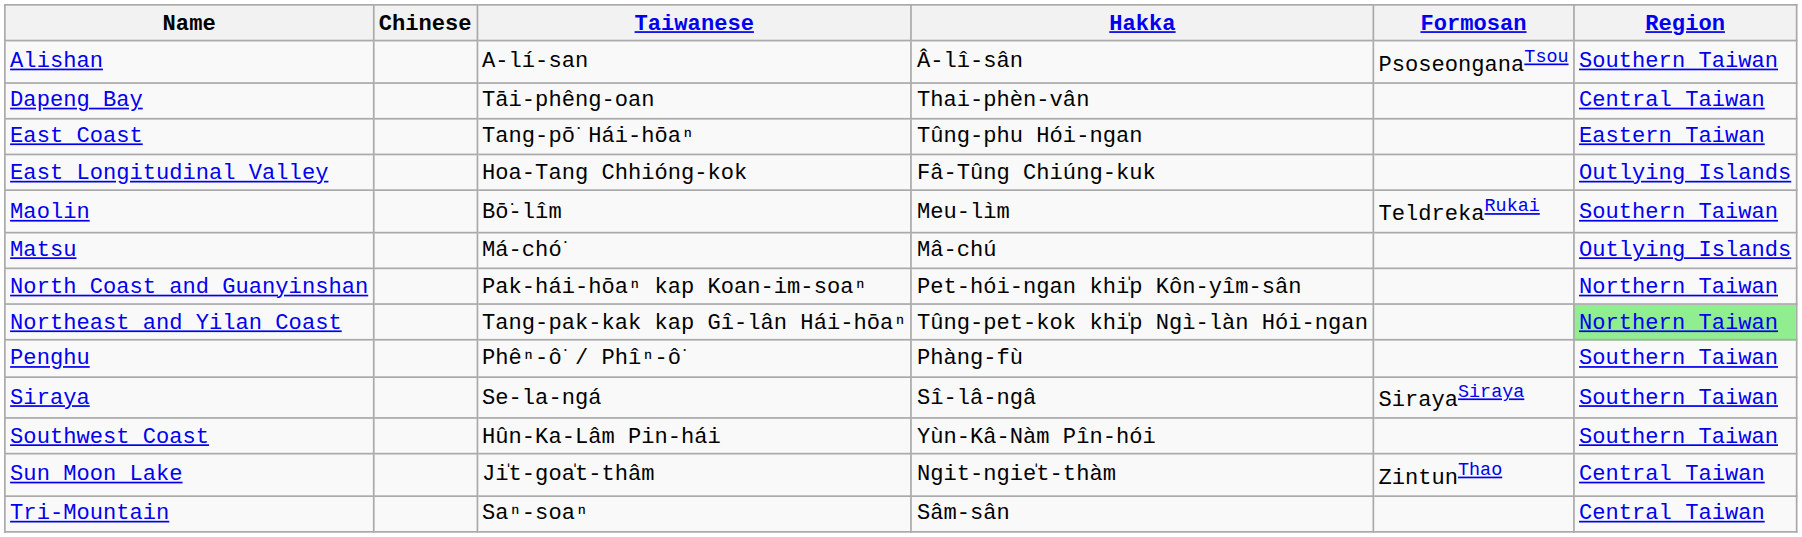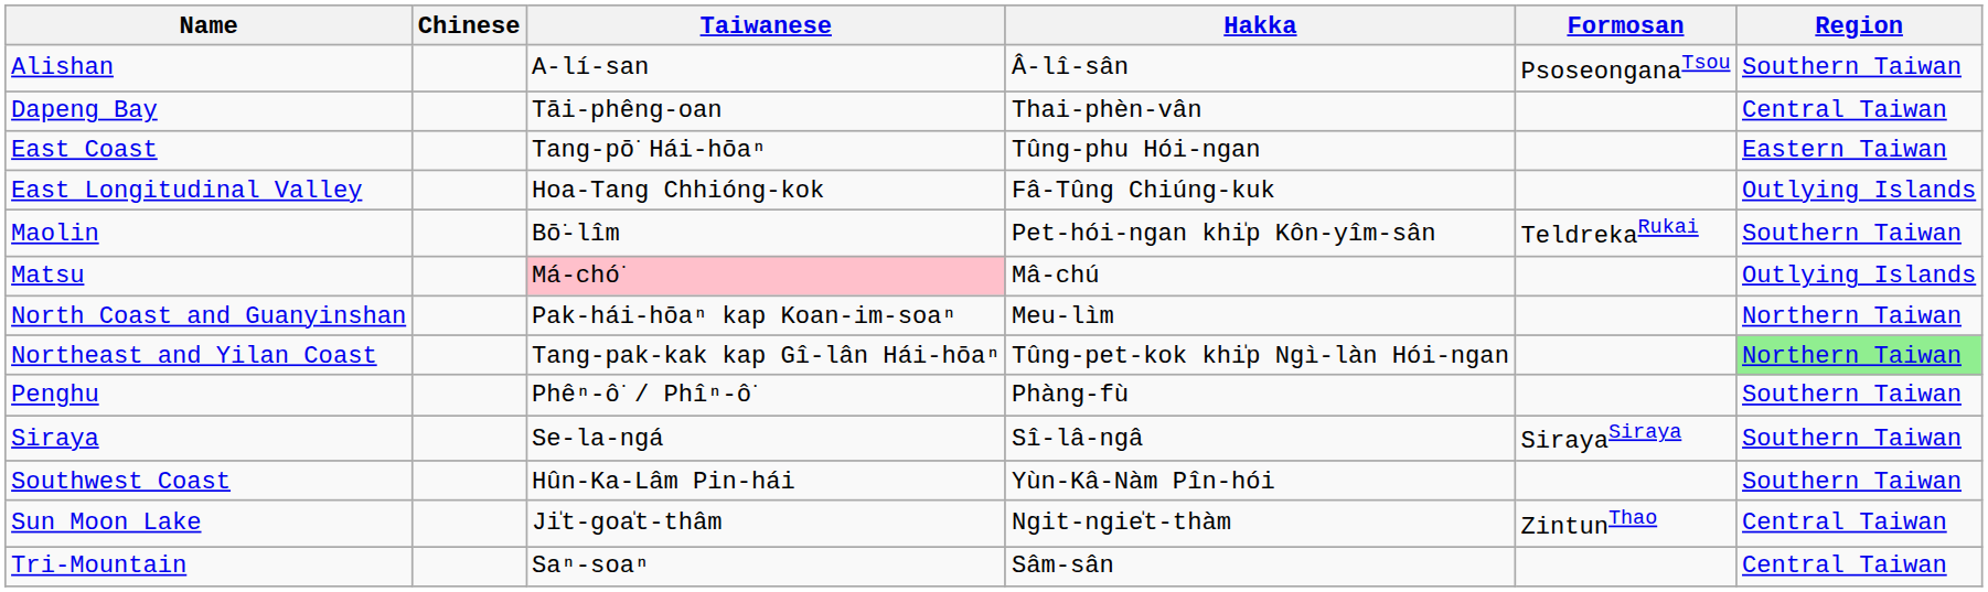 <table class=wikitable>
 <tr>
 <th>Name</th>
 <th>Chinese</th>
 <th><a href='#'>Taiwanese</a></th>
 <th><a href='#'>Hakka</a></th>
 <th><a href='#'>Formosan</a></th>
 <th><a href='#'>Region</a></th>
 </tr>
 <tr>
 <td><a href='#'>Alishan</a></td>
 <td></td>
 <td>A-lí-san</td>
 <td>Â-lî-sân</td>
 <td>Psoseongana<sup><a href='#'>Tsou</a></sup></td>
 <td><a href='#'>Southern Taiwan</a></td>
 </tr>
 <tr>
 <td><a href='#'>Dapeng Bay</a></td>
 <td></td>
 <td>Tāi-phêng-oan</td>
 <td>Thai-phèn-vân</td>
 <td></td>
 <td><a href='#'>Central Taiwan</a></td>
 </tr>
 <tr>
 <td><a href='#'>East Coast</a></td>
 <td></td>
 <td>Tang-pō͘ Hái-hōaⁿ</td>
 <td>Tûng-phu Hói-ngan</td>
 <td></td>
 <td><a href='#'>Eastern Taiwan</a></td>
 </tr>
 <tr>
 <td><a href='#'>East Longitudinal Valley</a></td>
 <td></td>
 <td>Hoa-Tang Chhióng-kok</td>
 <td>Fâ-Tûng Chiúng-kuk</td>
 <td></td>
 <td><a href='#'>Outlying Islands</a></td>
 </tr>
 <tr>
 <td><a href='#'>Maolin</a></td>
 <td></td>
 <td>Bō͘-lîm</td>
-<td>Meu-lìm</td>
+<td>Pet-hói-ngan khi̍p Kôn-yîm-sân</td>
 <td>Teldreka<sup><a href='#'>Rukai</a></sup></td>
 <td><a href='#'>Southern Taiwan</a></td>
 </tr>
 <tr>
 <td><a href='#'>Matsu</a></td>
 <td></td>
-<td>Má-chó͘</td>
+<td style="background: pink;">Má-chó͘</td>
 <td>Mâ-chú</td>
 <td></td>
 <td><a href='#'>Outlying Islands</a></td>
 </tr>
 <tr>
 <td><a href='#'>North Coast and Guanyinshan</a></td>
 <td></td>
 <td>Pak-hái-hōaⁿ kap Koan-im-soaⁿ</td>
-<td>Pet-hói-ngan khi̍p Kôn-yîm-sân</td>
+<td>Meu-lìm</td>
 <td></td>
 <td><a href='#'>Northern Taiwan</a></td>
 </tr>
 <tr>
 <td><a href='#'>Northeast and Yilan Coast</a></td>
 <td></td>
 <td>Tang-pak-kak kap Gî-lân Hái-hōaⁿ</td>
 <td>Tûng-pet-kok khi̍p Ngì-làn Hói-ngan</td>
 <td></td>
 <td style="background: lightgreen;"><a href='#'>Northern Taiwan</a></td>
 </tr>
 <tr>
 <td><a href='#'>Penghu</a></td>
 <td></td>
 <td>Phêⁿ-ô͘ / Phîⁿ-ô͘</td>
 <td>Phàng-fù</td>
 <td></td>
 <td><a href='#'>Southern Taiwan</a></td>
 </tr>
 <tr>
 <td><a href='#'>Siraya</a></td>
 <td></td>
 <td>Se-la-ngá</td>
 <td>Sî-lâ-ngâ</td>
 <td>Siraya<sup><a href='#'>Siraya</a></sup></td>
 <td><a href='#'>Southern Taiwan</a></td>
 </tr>
 <tr>
 <td><a href='#'>Southwest Coast</a></td>
 <td></td>
 <td>Hûn-Ka-Lâm Pin-hái</td>
 <td>Yùn-Kâ-Nàm Pîn-hói</td>
 <td></td>
 <td><a href='#'>Southern Taiwan</a></td>
 </tr>
 <tr>
 <td><a href='#'>Sun Moon Lake</a></td>
 <td></td>
 <td>Ji̍t-goa̍t-thâm</td>
 <td>Ngit-ngie̍t-thàm</td>
 <td>Zintun<sup><a href='#'>Thao</a></sup></td>
 <td><a href='#'>Central Taiwan</a></td>
 </tr>
 <tr>
 <td><a href='#'>Tri-Mountain</a></td>
 <td></td>
 <td>Saⁿ-soaⁿ</td>
 <td>Sâm-sân</td>
 <td></td>
 <td><a href='#'>Central Taiwan</a></td>
 </tr>
 </table>
